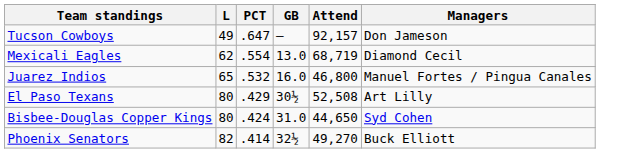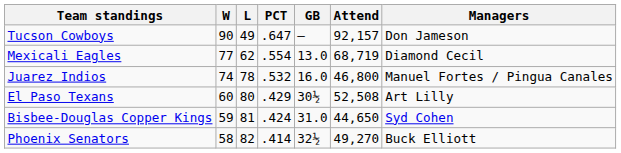 <table class="wikitable">
 <tr>
 <th>Team standings</th>
+<th>W</th>
 <th>L</th>
 <th>PCT</th>
 <th>GB</th>
 <th>Attend</th>
 <th>Managers</th>
 </tr>
 <tr>
 <td><a href='#'>Tucson Cowboys</a></td>
+<td>90</td>
 <td>49</td>
 <td>.647</td>
 <td>–</td>
 <td>92,157</td>
 <td>Don Jameson</td>
 </tr>
 <tr>
 <td><a href='#'>Mexicali Eagles</a></td>
+<td>77</td>
 <td>62</td>
 <td>.554</td>
 <td>13.0</td>
 <td>68,719</td>
 <td>Diamond Cecil</td>
 </tr>
 <tr>
 <td><a href='#'>Juarez Indios</a></td>
-<td>65</td>
+<td>74</td>
+<td>78</td>
 <td>.532</td>
 <td>16.0</td>
 <td>46,800</td>
 <td>Manuel Fortes / Pingua Canales</td>
 </tr>
 <tr>
 <td><a href='#'>El Paso Texans</a></td>
+<td>60</td>
 <td>80</td>
 <td>.429</td>
 <td>30½</td>
 <td>52,508</td>
 <td>Art Lilly</td>
 </tr>
 <tr>
 <td><a href='#'>Bisbee-Douglas Copper Kings</a></td>
-<td>80</td>
+<td>59</td>
+<td>81</td>
 <td>.424</td>
 <td>31.0</td>
 <td>44,650</td>
 <td><a href='#'>Syd Cohen</a></td>
 </tr>
 <tr>
 <td><a href='#'>Phoenix Senators</a></td>
+<td>58</td>
 <td>82</td>
 <td>.414</td>
 <td>32½</td>
 <td>49,270</td>
 <td>Buck Elliott</td>
 </tr>
 </table>
